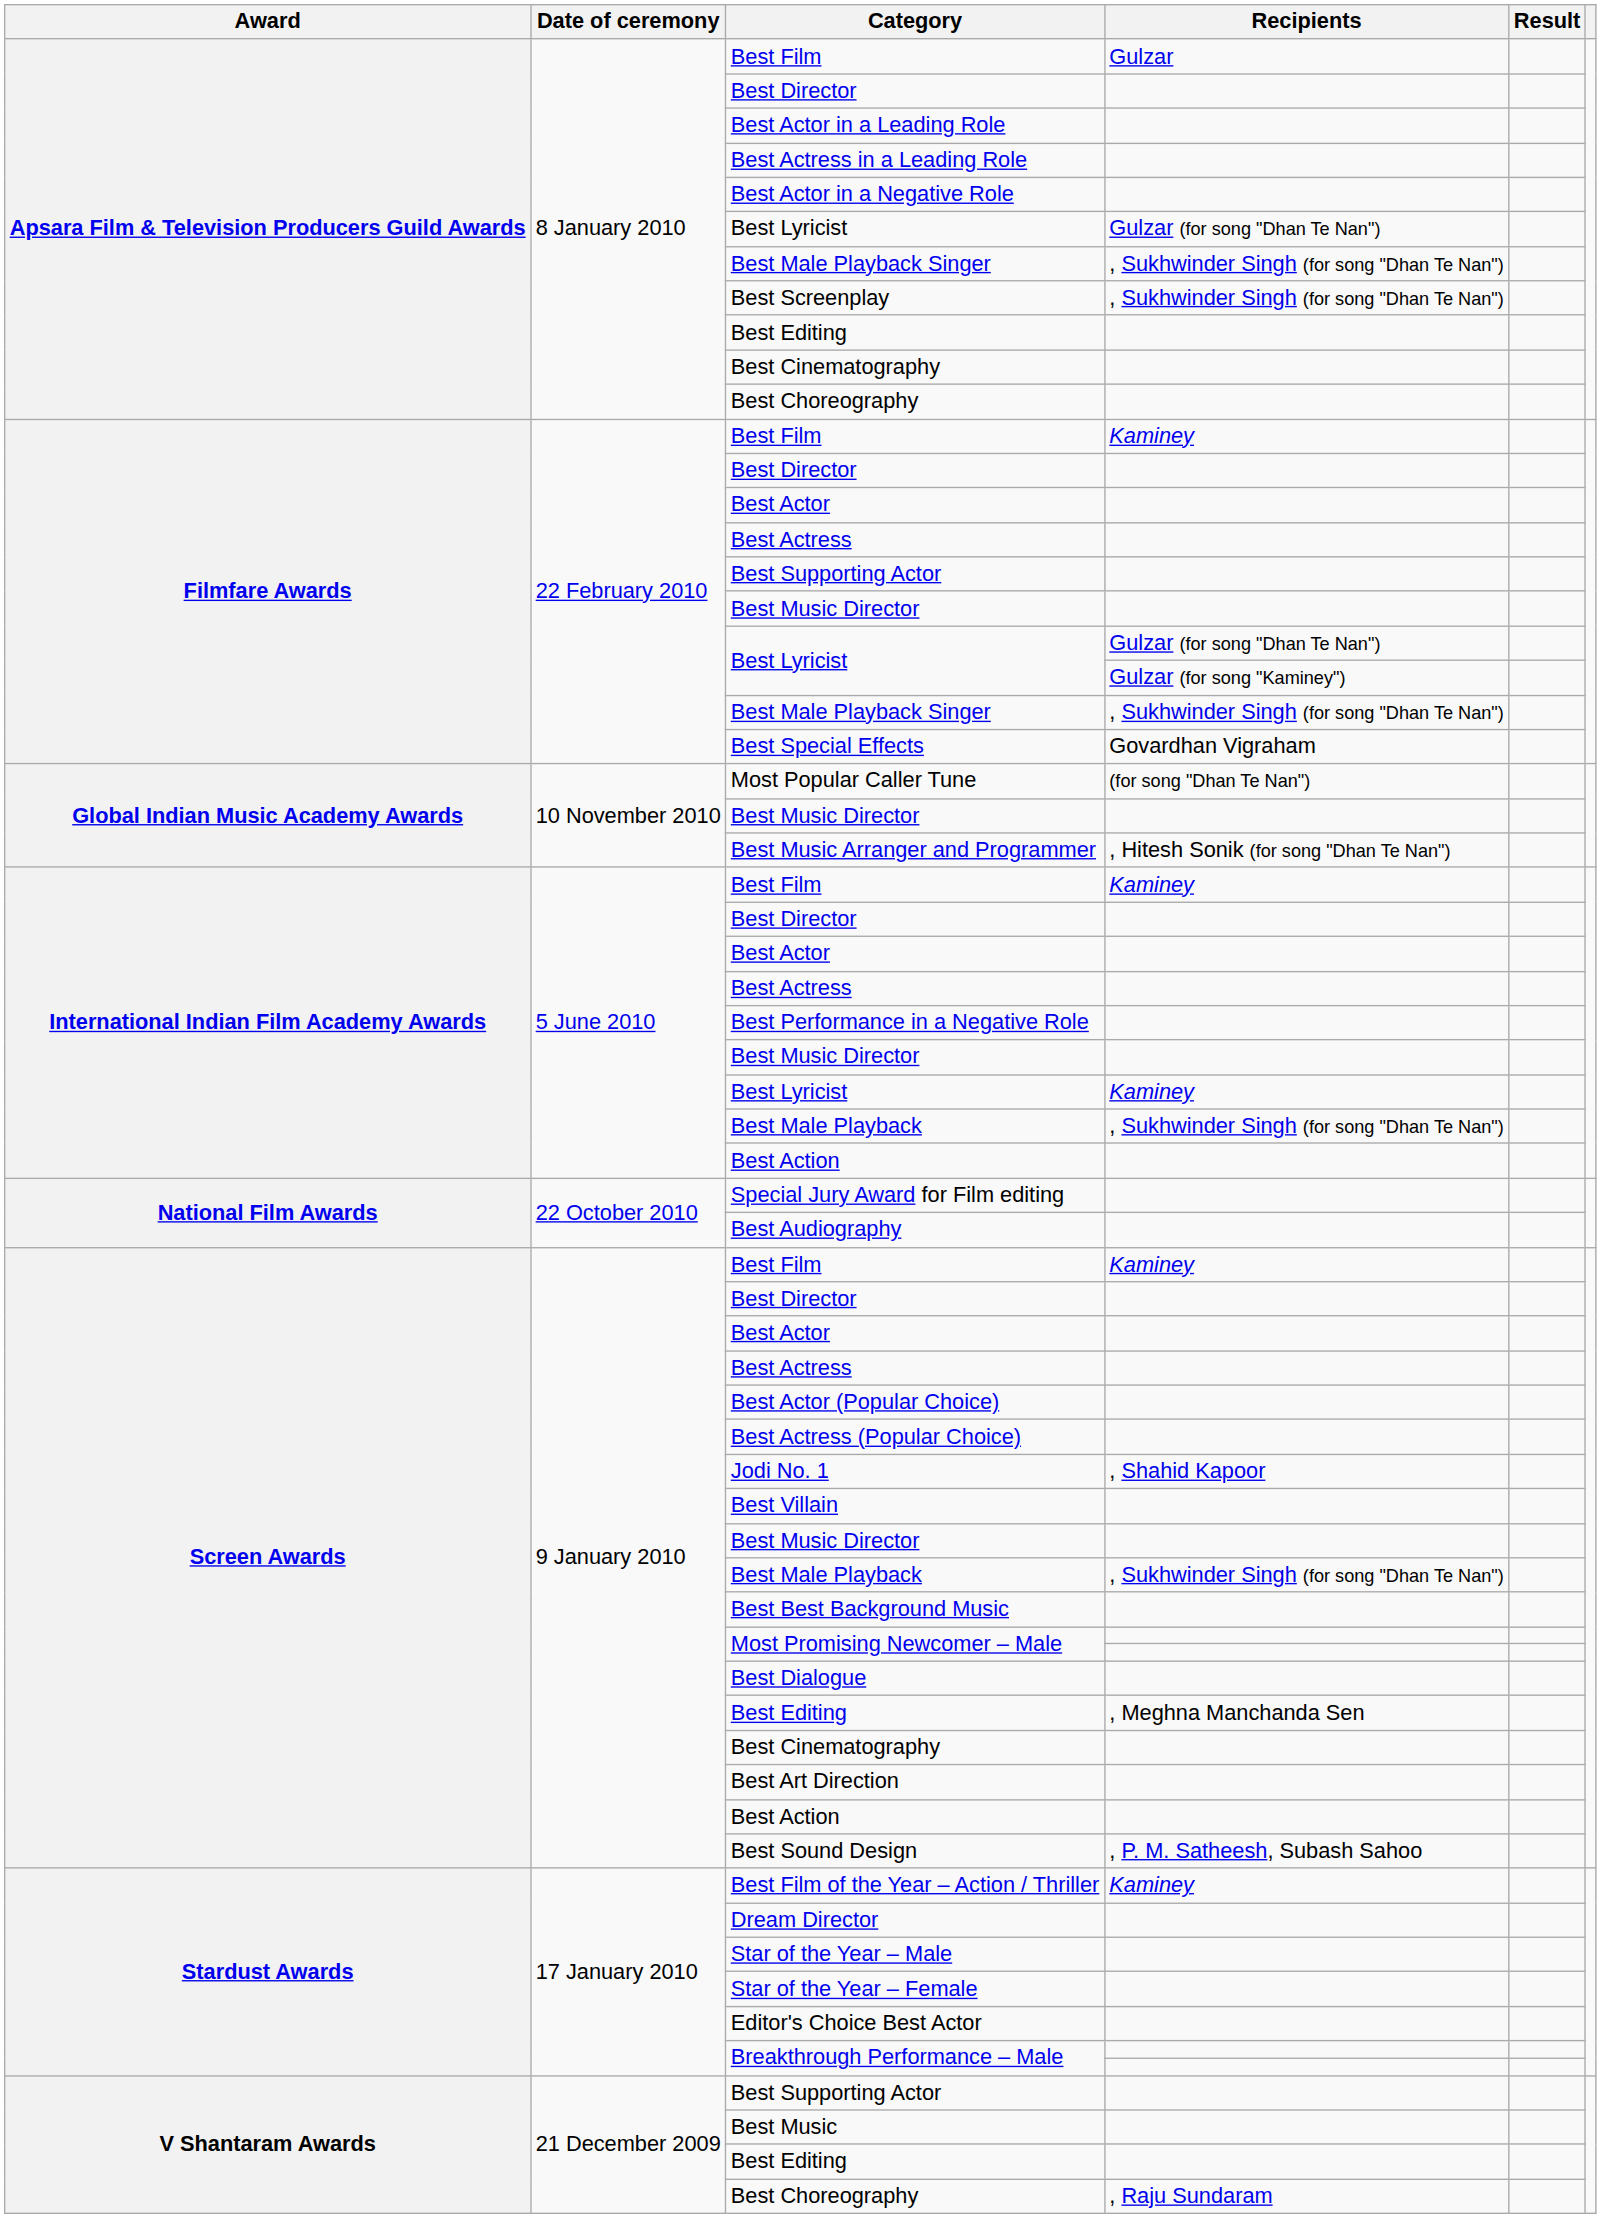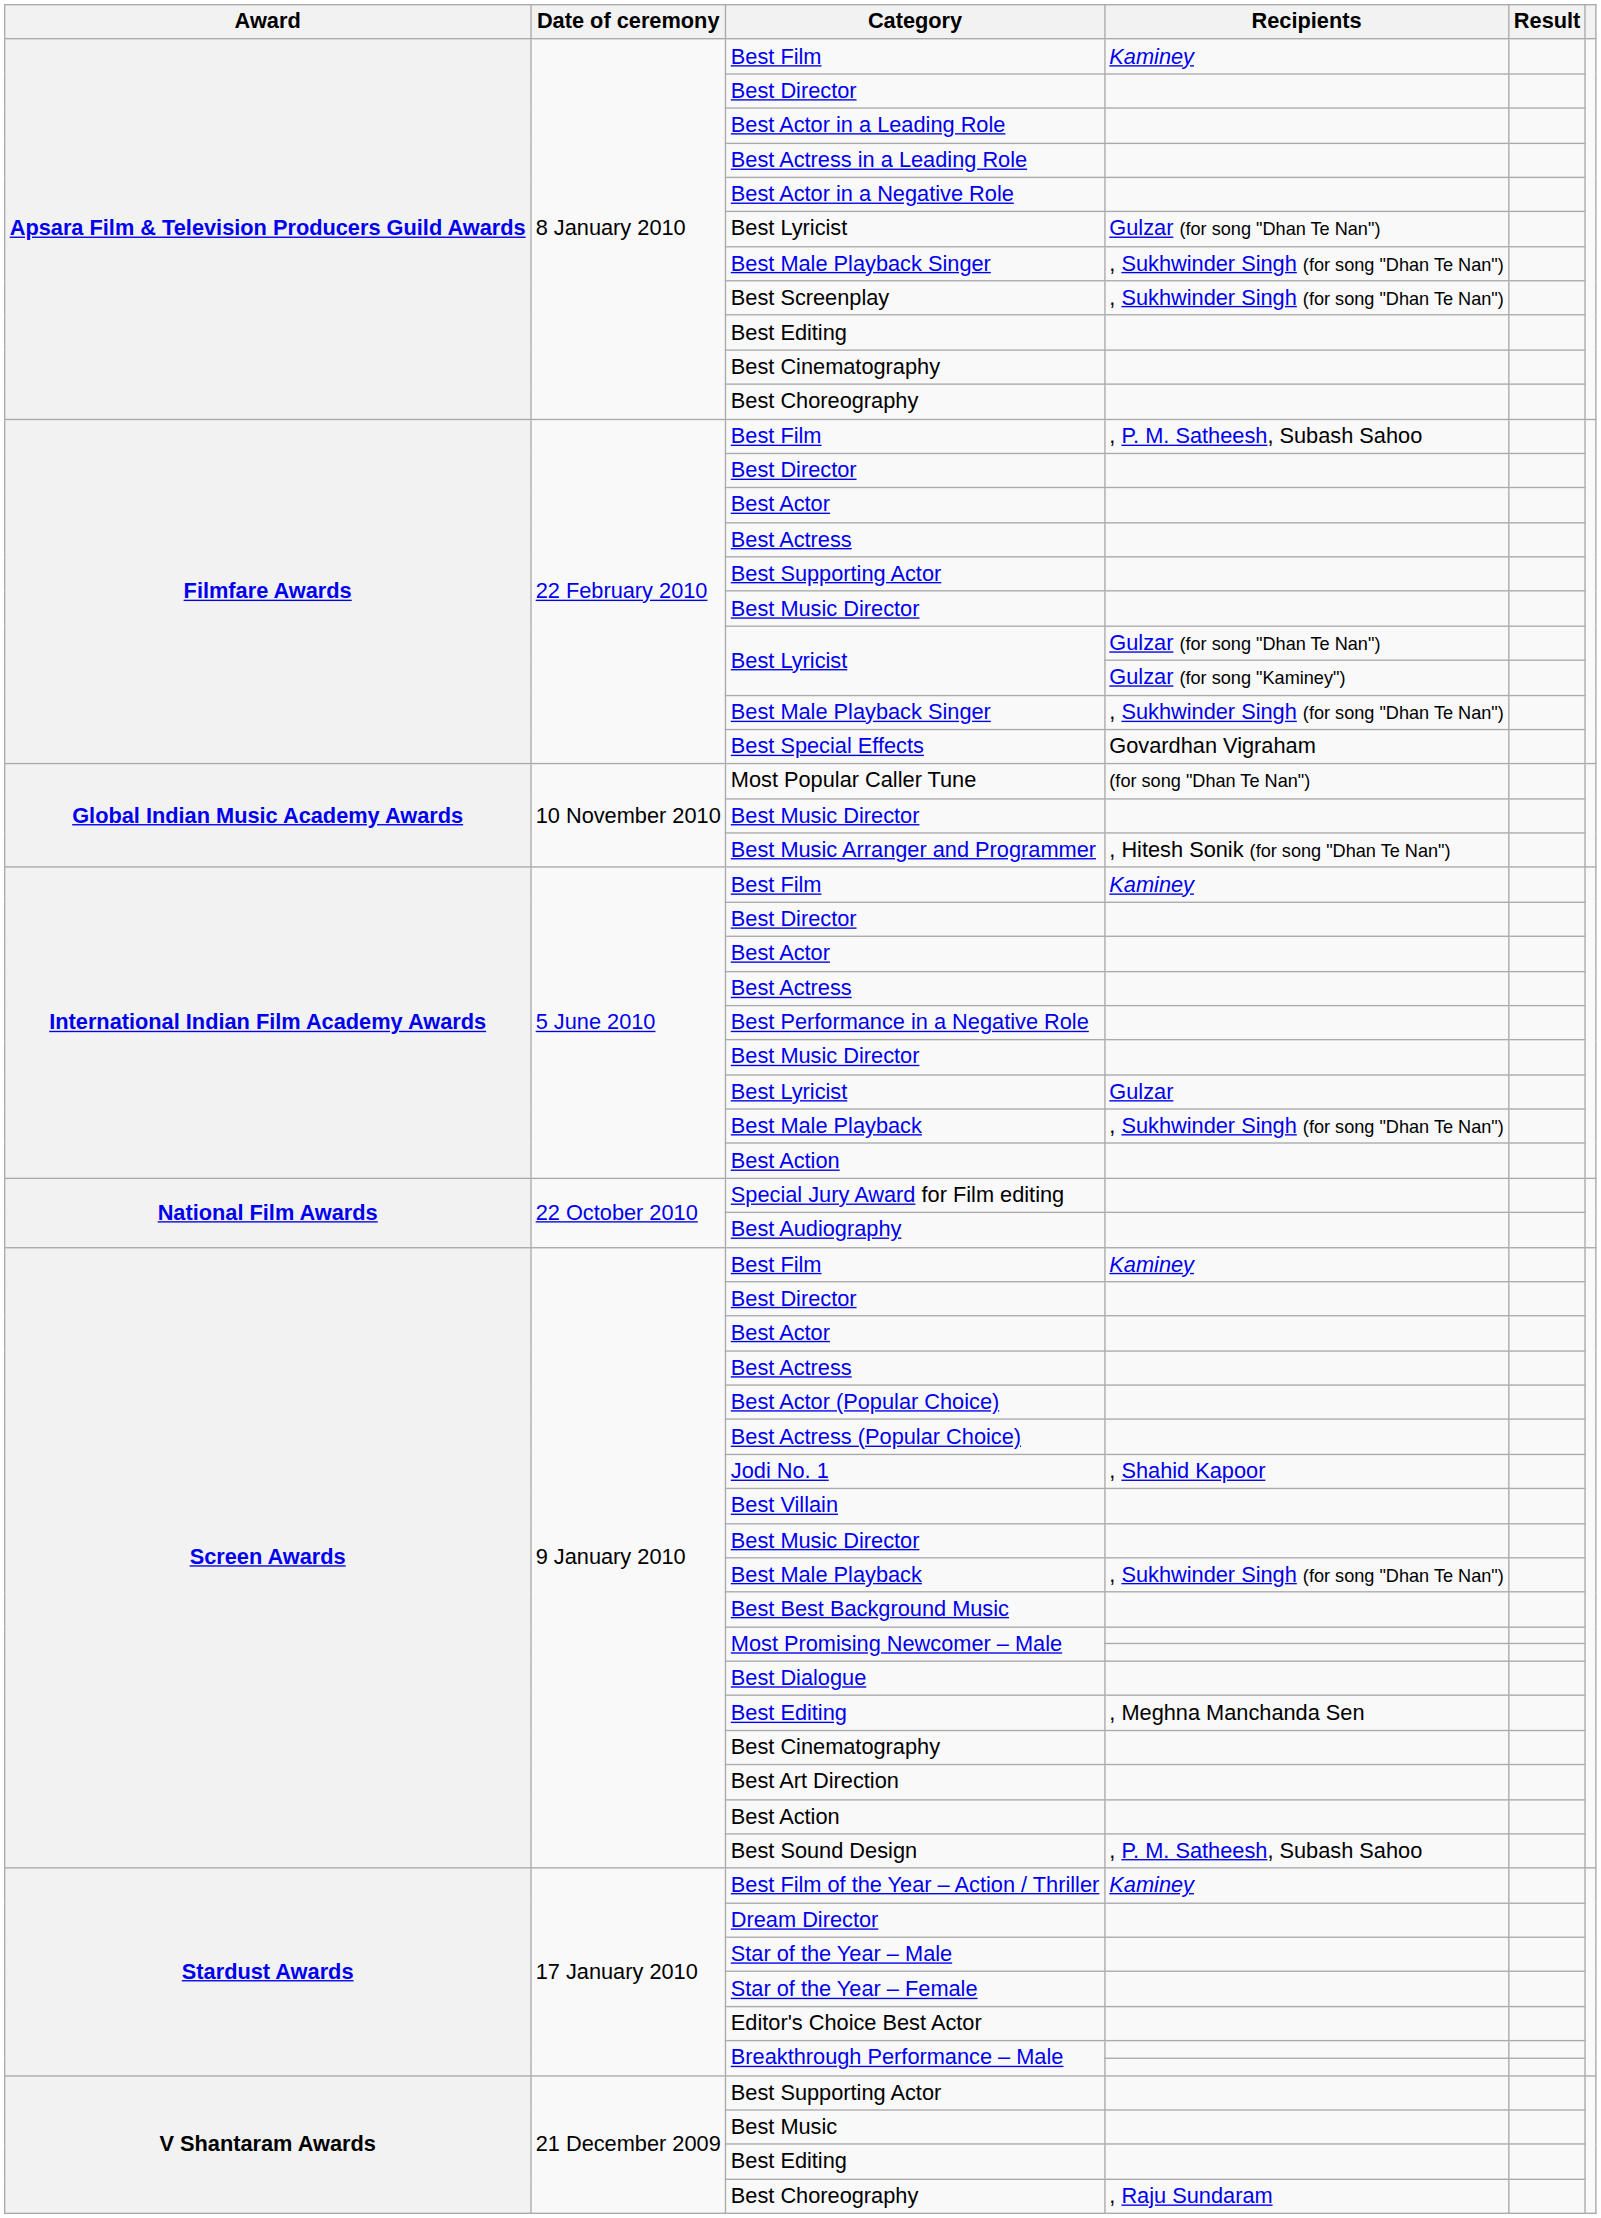 <table class="wikitable plainrowheaders sortable">
 <tr>
 <th scope="col">Award</th>
 <th scope="col">Date of ceremony</th>
 <th scope="col">Category</th>
 <th scope="col">Recipients</th>
 <th scope="col">Result</th>
 <th scope="col" class="unsortable"></th>
 </tr>
 <tr>
 <th scope="row" rowspan="11"><a href='#'>Apsara Film & Television Producers Guild Awards</a></th>
 <td rowspan="11">8 January 2010</td>
 <td><a href='#'>Best Film</a></td>
-<td><a href='#'>Gulzar</a></td>
+<td><em><a href='#'>Kaminey</a></em></td>
 <td></td>
 <td style="text-align:center;" rowspan="11"><br></td>
 </tr>
 <tr>
 <td><a href='#'>Best Director</a></td>
 <td></td>
 <td></td>
 </tr>
 <tr>
 <td><a href='#'>Best Actor in a Leading Role</a></td>
 <td></td>
 <td></td>
 </tr>
 <tr>
 <td><a href='#'>Best Actress in a Leading Role</a></td>
 <td></td>
 <td></td>
 </tr>
 <tr>
 <td><a href='#'>Best Actor in a Negative Role</a></td>
 <td></td>
 <td></td>
 </tr>
 <tr>
 <td>Best Lyricist</td>
 <td><a href='#'>Gulzar</a> <small>(for song "Dhan Te Nan")</small></td>
 <td></td>
 </tr>
 <tr>
 <td><a href='#'>Best Male Playback Singer</a></td>
 <td>, <a href='#'>Sukhwinder Singh</a> <small>(for song "Dhan Te Nan")</small></td>
 <td></td>
 </tr>
 <tr>
 <td>Best Screenplay</td>
 <td>, <a href='#'>Sukhwinder Singh</a> <small>(for song "Dhan Te Nan")</small></td>
 <td></td>
 </tr>
 <tr>
 <td>Best Editing</td>
 <td></td>
 <td></td>
 </tr>
 <tr>
 <td>Best Cinematography</td>
 <td></td>
 <td></td>
 </tr>
 <tr>
 <td>Best Choreography</td>
 <td></td>
 <td></td>
 </tr>
 <tr>
 <th scope="row" rowspan="10"><a href='#'>Filmfare Awards</a></th>
 <td rowspan="10"><a href='#'>22 February 2010</a></td>
 <td><a href='#'>Best Film</a></td>
-<td><em><a href='#'>Kaminey</a></em></td>
+<td>, <a href='#'>P. M. Satheesh</a>, Subash Sahoo</td>
 <td></td>
 <td style="text-align:center;" rowspan="10"><br></td>
 </tr>
 <tr>
 <td><a href='#'>Best Director</a></td>
 <td></td>
 <td></td>
 </tr>
 <tr>
 <td><a href='#'>Best Actor</a></td>
 <td></td>
 <td></td>
 </tr>
 <tr>
 <td><a href='#'>Best Actress</a></td>
 <td></td>
 <td></td>
 </tr>
 <tr>
 <td><a href='#'>Best Supporting Actor</a></td>
 <td></td>
 <td></td>
 </tr>
 <tr>
 <td><a href='#'>Best Music Director</a></td>
 <td></td>
 <td></td>
 </tr>
 <tr>
 <td rowspan="2"><a href='#'>Best Lyricist</a></td>
 <td><a href='#'>Gulzar</a> <small>(for song "Dhan Te Nan")</small></td>
 <td></td>
 </tr>
 <tr>
 <td><a href='#'>Gulzar</a> <small>(for song "Kaminey")</small></td>
 <td></td>
 </tr>
 <tr>
 <td><a href='#'>Best Male Playback Singer</a></td>
 <td>, <a href='#'>Sukhwinder Singh</a> <small>(for song "Dhan Te Nan")</small></td>
 <td></td>
 </tr>
 <tr>
 <td><a href='#'>Best Special Effects</a></td>
 <td>Govardhan Vigraham</td>
 <td></td>
 </tr>
 <tr>
 <th scope="row" rowspan="3"><a href='#'>Global Indian Music Academy Awards</a></th>
 <td rowspan="3">10 November 2010</td>
 <td>Most Popular Caller Tune</td>
 <td> <small>(for song "Dhan Te Nan")</small></td>
 <td></td>
 <td style="text-align:center;" rowspan="3"></td>
 </tr>
 <tr>
 <td><a href='#'>Best Music Director</a></td>
 <td></td>
 <td></td>
 </tr>
 <tr>
 <td><a href='#'>Best Music Arranger and Programmer</a></td>
 <td>, Hitesh Sonik <small>(for song "Dhan Te Nan")</small></td>
 <td></td>
 </tr>
 <tr>
 <th scope="row" rowspan="9"><a href='#'>International Indian Film Academy Awards</a></th>
 <td rowspan="9"><a href='#'>5 June 2010</a></td>
 <td><a href='#'>Best Film</a></td>
 <td><em><a href='#'>Kaminey</a></em></td>
 <td></td>
 <td style="text-align:center;" rowspan="9"><br></td>
 </tr>
 <tr>
 <td><a href='#'>Best Director</a></td>
 <td></td>
 <td></td>
 </tr>
 <tr>
 <td><a href='#'>Best Actor</a></td>
 <td></td>
 <td></td>
 </tr>
 <tr>
 <td><a href='#'>Best Actress</a></td>
 <td></td>
 <td></td>
 </tr>
 <tr>
 <td><a href='#'>Best Performance in a Negative Role</a></td>
 <td></td>
 <td></td>
 </tr>
 <tr>
 <td><a href='#'>Best Music Director</a></td>
 <td></td>
 <td></td>
 </tr>
 <tr>
 <td><a href='#'>Best Lyricist</a></td>
-<td><em><a href='#'>Kaminey</a></em></td>
+<td><a href='#'>Gulzar</a></td>
 <td></td>
 </tr>
 <tr>
 <td><a href='#'>Best Male Playback</a></td>
 <td>, <a href='#'>Sukhwinder Singh</a> <small>(for song "Dhan Te Nan")</small></td>
 <td></td>
 </tr>
 <tr>
 <td><a href='#'>Best Action</a></td>
 <td></td>
 <td></td>
 </tr>
 <tr>
 <th scope="row" rowspan="2"><a href='#'>National Film Awards</a></th>
 <td rowspan="2"><a href='#'>22 October 2010</a></td>
 <td><a href='#'>Special Jury Award</a> for Film editing</td>
 <td></td>
 <td></td>
 <td style="text-align:center;" rowspan="2"></td>
 </tr>
 <tr>
 <td><a href='#'>Best Audiography</a></td>
 <td></td>
 <td></td>
 </tr>
 <tr>
 <th scope="row" rowspan="19"><a href='#'>Screen Awards</a></th>
 <td rowspan="19">9 January 2010</td>
 <td><a href='#'>Best Film</a></td>
 <td><em><a href='#'>Kaminey</a></em></td>
 <td></td>
 <td style="text-align:center;" rowspan="19"><br><br><br></td>
 </tr>
 <tr>
 <td><a href='#'>Best Director</a></td>
 <td></td>
 <td></td>
 </tr>
 <tr>
 <td><a href='#'>Best Actor</a></td>
 <td></td>
 <td></td>
 </tr>
 <tr>
 <td><a href='#'>Best Actress</a></td>
 <td></td>
 <td></td>
 </tr>
 <tr>
 <td><a href='#'>Best Actor (Popular Choice)</a></td>
 <td></td>
 <td></td>
 </tr>
 <tr>
 <td><a href='#'>Best Actress (Popular Choice)</a></td>
 <td></td>
 <td></td>
 </tr>
 <tr>
 <td><a href='#'>Jodi No. 1</a></td>
 <td>, <a href='#'>Shahid Kapoor</a></td>
 <td></td>
 </tr>
 <tr>
 <td><a href='#'>Best Villain</a></td>
 <td></td>
 <td></td>
 </tr>
 <tr>
 <td><a href='#'>Best Music Director</a></td>
 <td></td>
 <td></td>
 </tr>
 <tr>
 <td><a href='#'>Best Male Playback</a></td>
 <td>, <a href='#'>Sukhwinder Singh</a> <small>(for song "Dhan Te Nan")</small></td>
 <td></td>
 </tr>
 <tr>
 <td><a href='#'>Best Best Background Music</a></td>
 <td></td>
 <td></td>
 </tr>
 <tr>
 <td rowspan="2"><a href='#'>Most Promising Newcomer – Male</a></td>
 <td></td>
 <td></td>
 </tr>
 <tr>
 <td></td>
 <td></td>
 </tr>
 <tr>
 <td><a href='#'>Best Dialogue</a></td>
 <td></td>
 <td></td>
 </tr>
 <tr>
 <td><a href='#'>Best Editing</a></td>
 <td>, Meghna Manchanda Sen</td>
 <td></td>
 </tr>
 <tr>
 <td>Best Cinematography</td>
 <td></td>
 <td></td>
 </tr>
 <tr>
 <td>Best Art Direction</td>
 <td></td>
 <td></td>
 </tr>
 <tr>
 <td>Best Action</td>
 <td></td>
 <td></td>
 </tr>
 <tr>
 <td>Best Sound Design</td>
 <td>, <a href='#'>P. M. Satheesh</a>, Subash Sahoo</td>
 <td></td>
 </tr>
 <tr>
 <th scope="row" rowspan="7"><a href='#'>Stardust Awards</a></th>
 <td rowspan="7">17 January 2010</td>
 <td><a href='#'>Best Film of the Year – Action / Thriller</a></td>
 <td><em><a href='#'>Kaminey</a></em></td>
 <td></td>
 <td style="text-align:center;" rowspan="7"><br></td>
 </tr>
 <tr>
 <td><a href='#'>Dream Director</a></td>
 <td></td>
 <td></td>
 </tr>
 <tr>
 <td><a href='#'>Star of the Year – Male</a></td>
 <td></td>
 <td></td>
 </tr>
 <tr>
 <td><a href='#'>Star of the Year – Female</a></td>
 <td></td>
 <td></td>
 </tr>
 <tr>
 <td>Editor's Choice Best Actor</td>
 <td></td>
 <td></td>
 </tr>
 <tr>
 <td rowspan="2"><a href='#'>Breakthrough Performance – Male</a></td>
 <td></td>
 <td></td>
 </tr>
 <tr>
 <td></td>
 <td></td>
 </tr>
 <tr>
 <th scope="row" rowspan="4">V Shantaram Awards</th>
 <td rowspan="4">21 December 2009</td>
 <td>Best Supporting Actor</td>
 <td></td>
 <td></td>
 <td style="text-align:center;" rowspan="4"></td>
 </tr>
 <tr>
 <td>Best Music</td>
 <td></td>
 <td></td>
 </tr>
 <tr>
 <td>Best Editing</td>
 <td></td>
 <td></td>
 </tr>
 <tr>
 <td>Best Choreography</td>
 <td>, <a href='#'>Raju Sundaram</a></td>
 <td></td>
 </tr>
 </table>
